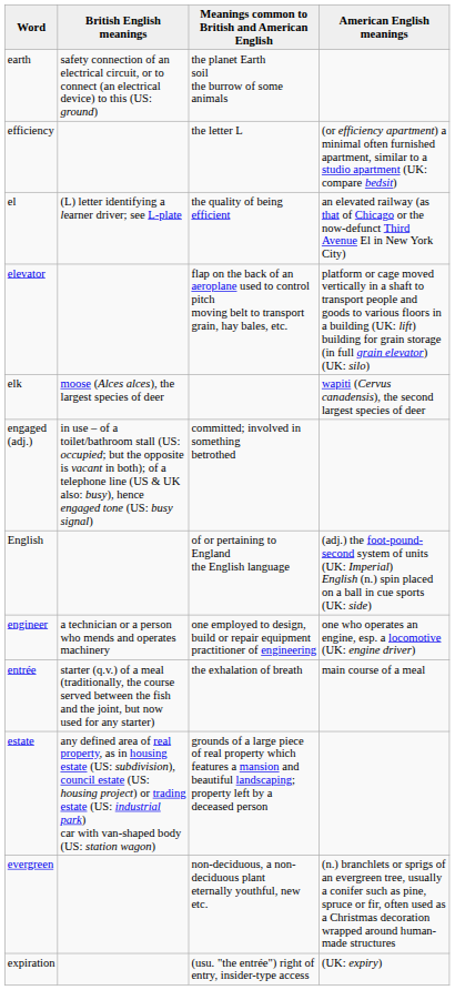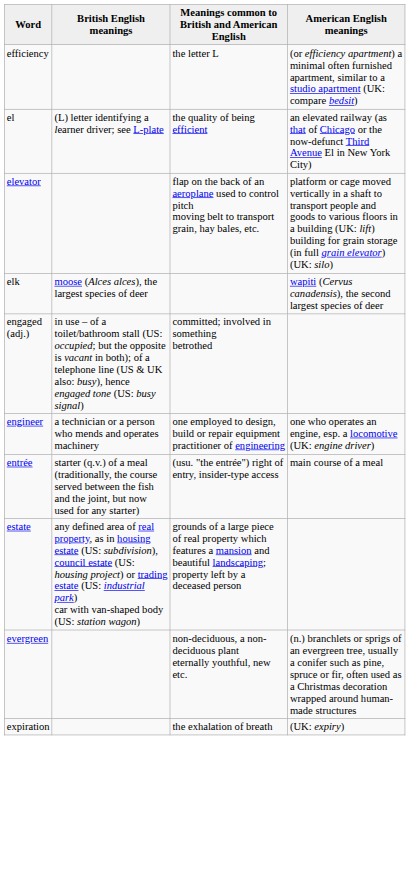 <table class="wikitable">
 <tr>
 <th style="width:10%; background:#efefef;">Word</th>
 <th style="width:30%; background:#efefef;">British English meanings</th>
 <th style="width:30%; background:#efefef;">Meanings common to British and American English</th>
 <th style="width:30%; background:#efefef;">American English meanings</th>
-</tr>
-<tr valign="top">
-<td>earth</td>
-<td>safety connection of an electrical circuit, or to connect (an electrical device) to this (US: <em>ground</em>)</td>
-<td>the planet Earth<br>soil<br>the burrow of some animals</td>
-<td> </td>
 </tr>
 <tr valign="top">
 <td>efficiency</td>
 <td> </td>
 <td>the letter L</td>
 <td>(or <em>efficiency apartment</em>) a minimal often furnished apartment, similar to a <a href='#'>studio apartment</a> (UK: compare <em><a href='#'>bedsit</a></em>)</td>
 </tr>
 <tr valign="top">
 <td>el</td>
 <td>(L) letter identifying a <em>l</em>earner driver; see <a href='#'>L-plate</a></td>
 <td>the quality of being <a href='#'>efficient</a></td>
 <td>an elevated railway (as <a href='#'>that</a> of <a href='#'>Chicago</a> or the now-defunct <a href='#'>Third Avenue</a> El in New York City)</td>
 </tr>
 <tr valign="top">
 <td><a href='#'>elevator</a></td>
 <td> </td>
 <td>flap on the back of an <a href='#'>aeroplane</a> used to control pitch<br>moving belt to transport grain, hay bales, etc.</td>
 <td>platform or cage moved vertically in a shaft to transport people and goods to various floors in a building (UK: <em>lift</em>)<br>building for grain storage (in full <em><a href='#'>grain elevator</a></em>) (UK: <em>silo</em>)</td>
 </tr>
 <tr valign="top">
 <td>elk</td>
 <td><a href='#'>moose</a> (<em>Alces alces</em>), the largest species of deer</td>
 <td> </td>
 <td><a href='#'>wapiti</a> (<em>Cervus canadensis</em>), the second largest species of deer</td>
 </tr>
 <tr valign="top">
 <td>engaged (adj.)</td>
 <td>in use – of a toilet/bathroom stall (US: <em>occupied</em>; but the opposite is <em>vacant</em> in both); of a telephone line (US & UK also: <em>busy</em>), hence <em>engaged tone</em> (US: <em>busy signal</em>)</td>
 <td>committed; involved in something<br>betrothed</td>
 <td> </td>
 </tr>
 <tr valign="top">
-<td>English</td>
-<td> </td>
-<td>of or pertaining to England<br>the English language</td>
-<td>(adj.) the <a href='#'>foot-pound-second</a> system of units (UK: <em>Imperial</em>)<br><em>English</em> (n.) spin placed on a ball in cue sports (UK: <em>side</em>)</td>
-</tr>
-<tr valign="top">
 <td><a href='#'>engineer</a></td>
 <td>a technician or a person who mends and operates machinery</td>
 <td>one employed to design, build or repair equipment<br>practitioner of <a href='#'>engineering</a></td>
 <td>one who operates an engine, esp. a <a href='#'>locomotive</a> (UK: <em>engine driver</em>)</td>
 </tr>
 <tr valign="top">
 <td><a href='#'>entrée</a></td>
 <td>starter (q.v.) of a meal (traditionally, the course served between the fish and the joint, but now used for any starter)</td>
-<td>the exhalation of breath</td>
+<td>(usu. "the entrée") right of entry, insider-type access</td>
 <td>main course of a meal</td>
 </tr>
 <tr valign="top">
 <td><a href='#'>estate</a></td>
 <td>any defined area of <a href='#'>real property</a>, as in <a href='#'>housing estate</a> (US: <em>subdivision</em>), <a href='#'>council estate</a> (US: <em>housing project</em>) or <a href='#'>trading estate</a> (US: <em><a href='#'>industrial park</a></em>)<br>car with van-shaped body (US: <em>station wagon</em>)</td>
 <td>grounds of a large piece of real property which features a <a href='#'>mansion</a> and beautiful <a href='#'>landscaping</a>;<br>property left by a deceased person</td>
 <td> </td>
 </tr>
 <tr valign="top">
 <td><a href='#'>evergreen</a></td>
 <td> </td>
 <td>non-deciduous, a non-deciduous plant<br>eternally youthful, new etc.</td>
 <td>(n.) branchlets or sprigs of an evergreen tree, usually a conifer such as pine, spruce or fir, often used as a Christmas decoration wrapped around human-made structures</td>
 </tr>
 <tr valign="top">
 <td>expiration</td>
 <td> </td>
-<td>(usu. "the entrée") right of entry, insider-type access</td>
+<td>the exhalation of breath</td>
 <td>(UK: <em>expiry</em>)</td>
 </tr>
 </table>
